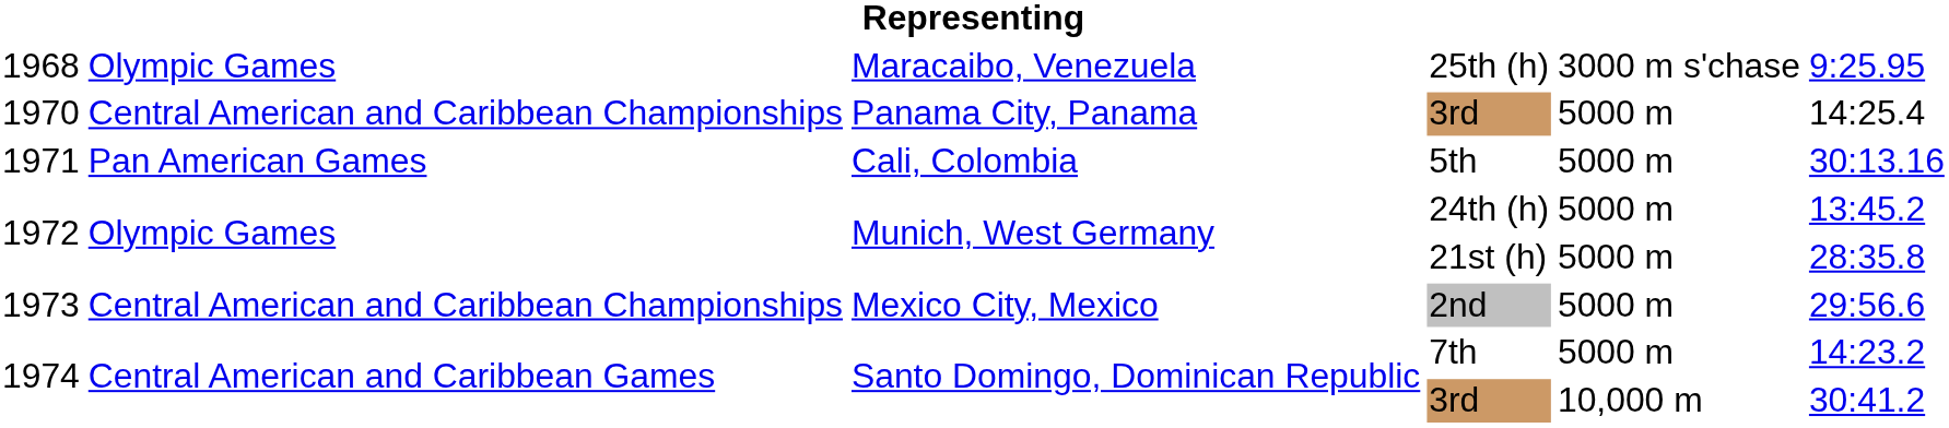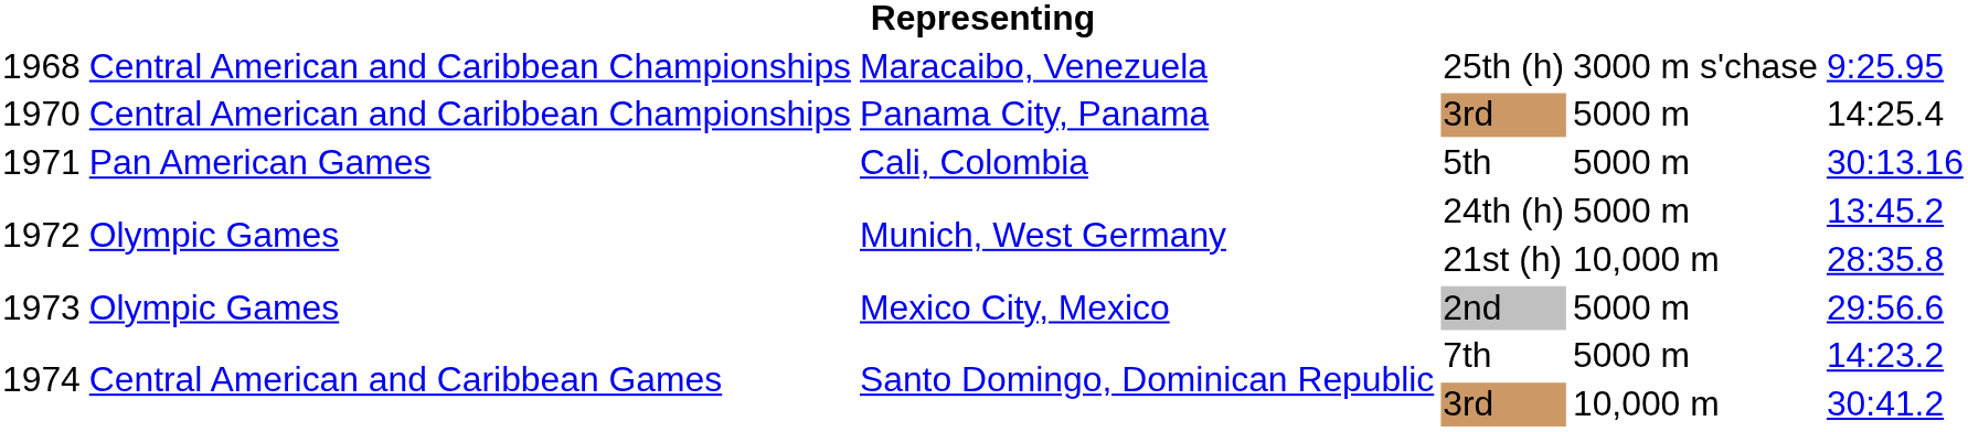 <table>
 <tr>
 <th colspan="6">Representing </th>
 </tr>
 <tr>
 <td>1968</td>
-<td><a href='#'>Olympic Games</a></td>
+<td><a href='#'>Central American and Caribbean Championships</a></td>
 <td><a href='#'>Maracaibo, Venezuela</a></td>
 <td>25th (h)</td>
 <td>3000 m s'chase</td>
 <td><a href='#'>9:25.95</a></td>
 </tr>
 <tr>
 <td>1970</td>
 <td><a href='#'>Central American and Caribbean Championships</a></td>
 <td><a href='#'>Panama City, Panama</a></td>
 <td bgcolor=cc9966>3rd</td>
 <td>5000 m</td>
 <td>14:25.4</td>
 </tr>
 <tr>
 <td>1971</td>
 <td><a href='#'>Pan American Games</a></td>
 <td><a href='#'>Cali, Colombia</a></td>
 <td>5th</td>
 <td>5000 m</td>
 <td><a href='#'>30:13.16</a></td>
 </tr>
 <tr>
 <td rowspan=2>1972</td>
 <td rowspan=2><a href='#'>Olympic Games</a></td>
 <td rowspan=2><a href='#'>Munich, West Germany</a></td>
 <td>24th (h)</td>
 <td>5000 m</td>
 <td><a href='#'>13:45.2</a></td>
 </tr>
 <tr>
 <td>21st (h)</td>
-<td>5000 m</td>
+<td>10,000 m</td>
 <td><a href='#'>28:35.8</a></td>
 </tr>
 <tr>
 <td>1973</td>
-<td><a href='#'>Central American and Caribbean Championships</a></td>
+<td><a href='#'>Olympic Games</a></td>
 <td><a href='#'>Mexico City, Mexico</a></td>
 <td bgcolor=silver>2nd</td>
 <td>5000 m</td>
 <td><a href='#'>29:56.6</a></td>
 </tr>
 <tr>
 <td rowspan=2>1974</td>
 <td rowspan=2><a href='#'>Central American and Caribbean Games</a></td>
 <td rowspan=2><a href='#'>Santo Domingo, Dominican Republic</a></td>
 <td>7th</td>
 <td>5000 m</td>
 <td><a href='#'>14:23.2</a></td>
 </tr>
 <tr>
 <td bgcolor=cc9966>3rd</td>
 <td>10,000 m</td>
 <td><a href='#'>30:41.2</a></td>
 </tr>
 </table>
